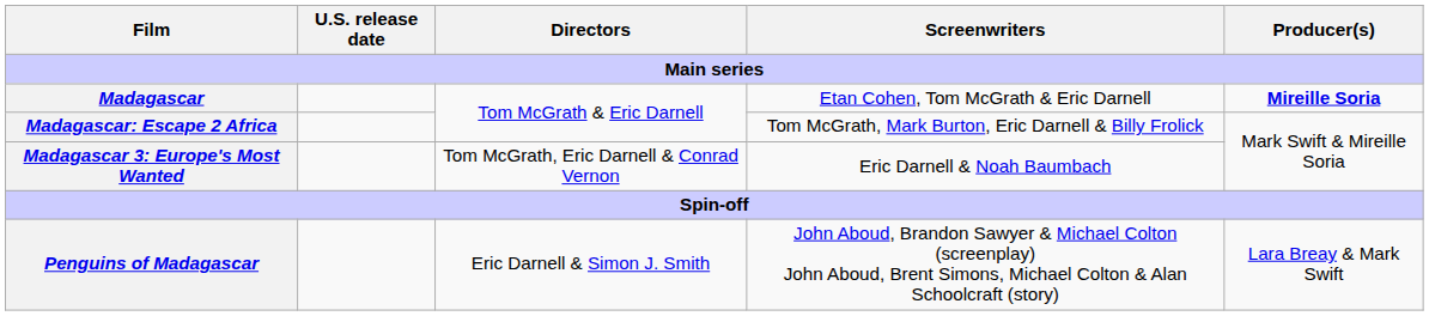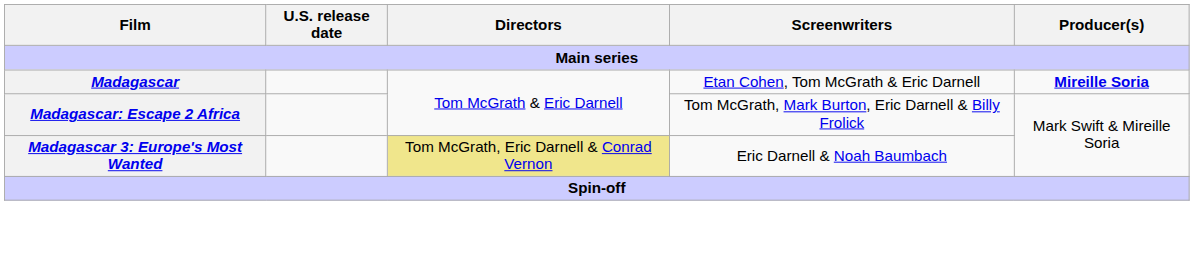 <table class="wikitable plainrowheaders" style="text-align:center;">
 <tr>
 <th scope="col">Film</th>
 <th scope="col">U.S. release date</th>
 <th scope="col">Directors</th>
 <th scope="col">Screenwriters</th>
 <th scope="col">Producer(s)</th>
 </tr>
 <tr>
 <th scope="col" colspan="5" style="background-color:#ccccff;">Main series</th>
 </tr>
 <tr>
 <th scope="row"><em><a href='#'>Madagascar</a></em></th>
 <td style="text-align:left"></td>
 <td rowspan="2"><a href='#'>Tom McGrath</a> & <a href='#'>Eric Darnell</a></td>
 <td><a href='#'>Etan Cohen</a>, Tom McGrath & Eric Darnell</td>
 <td><strong><a href='#'>Mireille Soria</a></strong></td>
 </tr>
 <tr>
 <th scope="row"><em><a href='#'>Madagascar: Escape 2 Africa</a></em></th>
 <td style="text-align:left"></td>
 <td>Tom McGrath, <a href='#'>Mark Burton</a>, Eric Darnell & <a href='#'>Billy Frolick</a></td>
 <td rowspan="2">Mark Swift & Mireille Soria</td>
 </tr>
 <tr>
 <th scope="row"><em><a href='#'>Madagascar 3: Europe's Most Wanted</a></em></th>
 <td style="text-align:left"></td>
-<td>Tom McGrath, Eric Darnell & <a href='#'>Conrad Vernon</a></td>
+<td style="background: khaki;">Tom McGrath, Eric Darnell & <a href='#'>Conrad Vernon</a></td>
 <td>Eric Darnell & <a href='#'>Noah Baumbach</a></td>
 </tr>
 <tr>
 <th scope="col" colspan="5" style="background-color:#ccccff;">Spin-off</th>
 </tr>
-<tr>
-<th scope="row"><em><a href='#'>Penguins of Madagascar</a></em></th>
-<td style="text-align:left"></td>
-<td>Eric Darnell & <a href='#'>Simon J. Smith</a></td>
-<td><a href='#'>John Aboud</a>, Brandon Sawyer & <a href='#'>Michael Colton</a> (screenplay)<br>John Aboud, Brent Simons, Michael Colton & Alan Schoolcraft (story)</td>
-<td><a href='#'>Lara Breay</a> & Mark Swift</td>
-</tr>
 </table>
